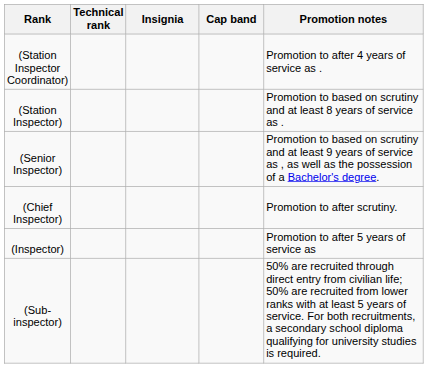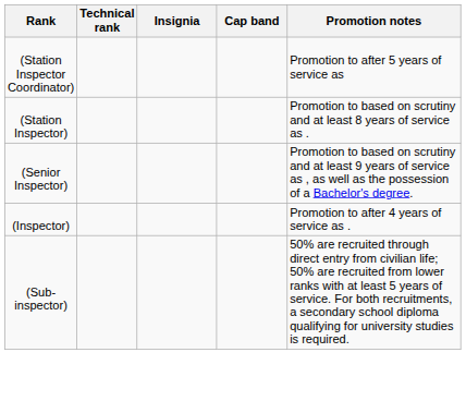 <table class="wikitable" style="text-align:center;">
 <tr>
 <th>Rank</th>
 <th>Technical rank</th>
 <th width="150px">Insignia</th>
 <th width="150px">Cap band</th>
 <th width="400px">Promotion notes</th>
 </tr>
 <tr>
 <td><br>(Station Inspector Coordinator)</td>
 <td></td>
 <td></td>
 <td></td>
-<td style="text-align:left;">Promotion to  after 4 years of service as .</td>
+<td style="text-align:left;">Promotion to  after 5 years of service as </td>
 </tr>
 <tr>
 <td><br>(Station Inspector)</td>
 <td></td>
 <td></td>
 <td></td>
 <td style="text-align:left;">Promotion to  based on scrutiny and at least 8 years of service as .</td>
 </tr>
 <tr>
 <td><br>(Senior Inspector)</td>
 <td></td>
 <td></td>
 <td></td>
 <td style="text-align:left;">Promotion to  based on scrutiny and at least 9 years of service as , as well as the possession of a <a href='#'>Bachelor's degree</a>.</td>
 </tr>
 <tr>
-<td><br>(Chief Inspector)</td>
-<td></td>
-<td></td>
-<td></td>
-<td style="text-align:left;">Promotion to  after scrutiny.</td>
-</tr>
-<tr>
 <td><br>(Inspector)</td>
 <td></td>
 <td></td>
 <td></td>
-<td style="text-align:left;">Promotion to  after 5 years of service as </td>
+<td style="text-align:left;">Promotion to  after 4 years of service as .</td>
 </tr>
 <tr>
 <td><br>(Sub-inspector)</td>
 <td></td>
 <td></td>
 <td></td>
 <td style="text-align:left;">50% are recruited through direct entry from civilian life; 50% are recruited from lower ranks with at least 5 years of service. For both recruitments, a secondary school diploma qualifying for university studies is required.</td>
 </tr>
 </table>
